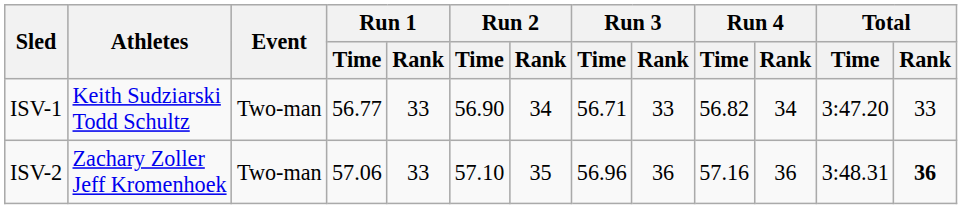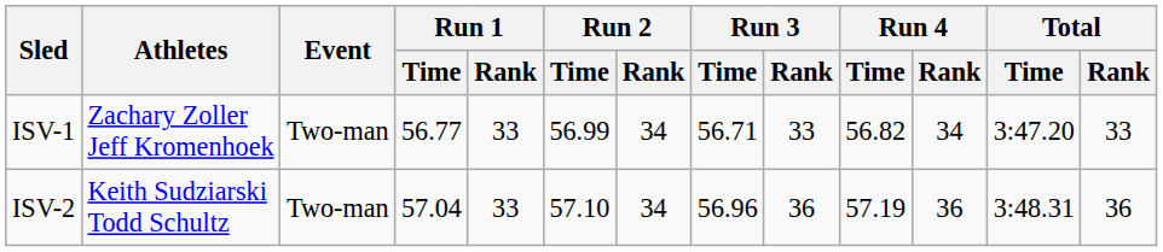 <table class="wikitable" border="1" style="font-size:90%">
 <tr>
 <th rowspan="2">Sled</th>
 <th rowspan="2">Athletes</th>
 <th rowspan="2">Event</th>
 <th colspan="2">Run 1</th>
 <th colspan="2">Run 2</th>
 <th colspan="2">Run 3</th>
 <th colspan="2">Run 4</th>
 <th colspan="2">Total</th>
 </tr>
 <tr>
 <th>Time</th>
 <th>Rank</th>
 <th>Time</th>
 <th>Rank</th>
 <th>Time</th>
 <th>Rank</th>
 <th>Time</th>
 <th>Rank</th>
 <th>Time</th>
 <th>Rank</th>
 </tr>
 <tr>
 <td align="center">ISV-1</td>
-<td><a href='#'>Keith Sudziarski</a><br><a href='#'>Todd Schultz</a></td>
+<td><a href='#'>Zachary Zoller</a><br><a href='#'>Jeff Kromenhoek</a></td>
 <td>Two-man</td>
 <td align="center">56.77</td>
 <td align="center">33</td>
-<td align="center">56.90</td>
+<td align="center">56.99</td>
 <td align="center">34</td>
 <td align="center">56.71</td>
 <td align="center">33</td>
 <td align="center">56.82</td>
 <td align="center">34</td>
 <td align="center">3:47.20</td>
 <td align="center">33</td>
 </tr>
 <tr>
 <td align="center">ISV-2</td>
-<td><a href='#'>Zachary Zoller</a><br><a href='#'>Jeff Kromenhoek</a></td>
+<td><a href='#'>Keith Sudziarski</a><br><a href='#'>Todd Schultz</a></td>
 <td>Two-man</td>
-<td align="center">57.06</td>
+<td align="center">57.04</td>
 <td align="center">33</td>
 <td align="center">57.10</td>
-<td align="center">35</td>
+<td align="center">34</td>
 <td align="center">56.96</td>
 <td align="center">36</td>
-<td align="center">57.16</td>
+<td align="center">57.19</td>
 <td align="center">36</td>
 <td align="center">3:48.31</td>
-<td align="center"><strong>36</strong></td>
+<td align="center">36</td>
 </tr>
 </table>
